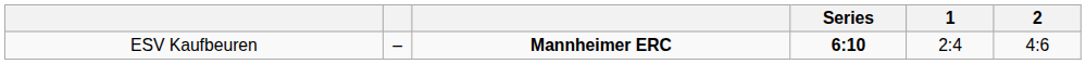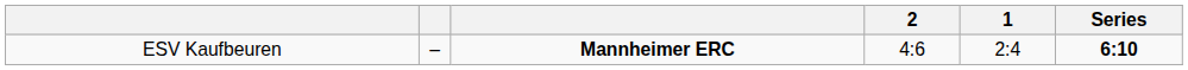 <table class="wikitable" width="80%">
 <tr style="background-color:#c0c0c0;">
 <th style="width:32.5%;"></th>
 <th style="width:2.5%;"></th>
 <th style="width:32.5%;"></th>
+<th style="width:7.5%;">2</th>
+<th style="width:7.5%;">1</th>
 <th style="width:10%;">Series</th>
-<th style="width:7.5%;">1</th>
-<th style="width:7.5%;">2</th>
 </tr>
 <tr align="center">
 <td>ESV Kaufbeuren</td>
 <td>–</td>
 <td><strong>Mannheimer ERC</strong></td>
+<td>4:6</td>
+<td>2:4</td>
 <td><strong>6:10</strong></td>
-<td>2:4</td>
-<td>4:6</td>
 </tr>
 </table>
